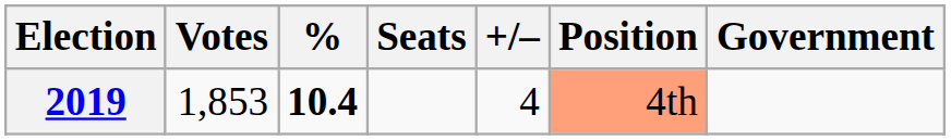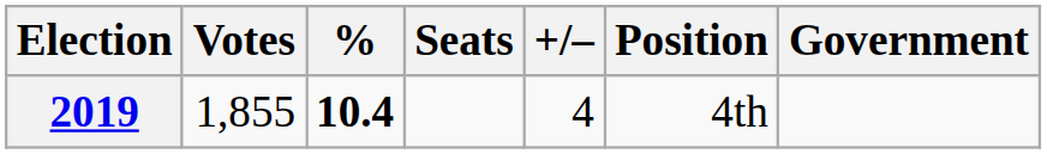 <table class="wikitable" style="text-align: right;">
 <tr>
 <th>Election</th>
 <th>Votes</th>
 <th>%</th>
 <th>Seats</th>
 <th>+/–</th>
 <th>Position</th>
 <th>Government</th>
 </tr>
 <tr>
 <th><a href='#'>2019</a></th>
-<td>1,853</td>
+<td>1,855</td>
 <td><strong>10.4</strong></td>
 <td></td>
 <td> 4</td>
-<td style="background: lightsalmon;"> 4th</td>
+<td> 4th</td>
 <td></td>
 </tr>
 </table>
